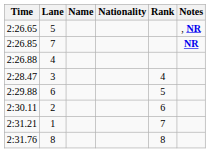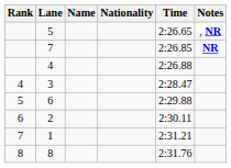 <table class="wikitable sortable" style="text-align:center">
 <tr>
-<th>Time</th>
+<th>Rank</th>
 <th>Lane</th>
 <th>Name</th>
 <th>Nationality</th>
-<th>Rank</th>
+<th>Time</th>
 <th>Notes</th>
 </tr>
 <tr>
-<td>2:26.65</td>
+<td></td>
 <td>5</td>
 <td align="left"></td>
 <td align="left"></td>
-<td></td>
+<td>2:26.65</td>
 <td>, <strong><a href='#'>NR</a></strong></td>
 </tr>
 <tr>
-<td>2:26.85</td>
+<td></td>
 <td>7</td>
 <td align="left"></td>
 <td align="left"></td>
-<td></td>
+<td>2:26.85</td>
 <td><strong><a href='#'>NR</a></strong></td>
 </tr>
 <tr>
-<td>2:26.88</td>
+<td></td>
 <td>4</td>
 <td align="left"></td>
 <td align="left"></td>
-<td></td>
+<td>2:26.88</td>
 <td></td>
 </tr>
 <tr>
-<td>2:28.47</td>
+<td>4</td>
 <td>3</td>
 <td align="left"></td>
 <td align="left"></td>
-<td>4</td>
+<td>2:28.47</td>
 <td></td>
 </tr>
 <tr>
-<td>2:29.88</td>
+<td>5</td>
 <td>6</td>
 <td align="left"></td>
 <td align="left"></td>
-<td>5</td>
+<td>2:29.88</td>
 <td></td>
 </tr>
 <tr>
-<td>2:30.11</td>
+<td>6</td>
 <td>2</td>
 <td align="left"></td>
 <td align="left"></td>
-<td>6</td>
+<td>2:30.11</td>
 <td></td>
 </tr>
 <tr>
-<td>2:31.21</td>
+<td>7</td>
 <td>1</td>
 <td align="left"></td>
 <td align="left"></td>
-<td>7</td>
+<td>2:31.21</td>
 <td></td>
 </tr>
 <tr>
-<td>2:31.76</td>
+<td>8</td>
 <td>8</td>
 <td align="left"></td>
 <td align="left"></td>
-<td>8</td>
+<td>2:31.76</td>
 <td></td>
 </tr>
 </table>
